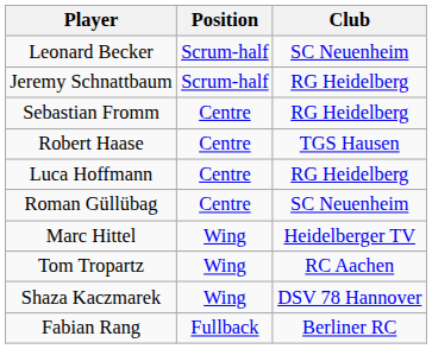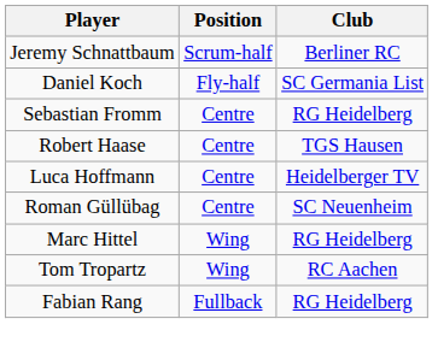 <table class="wikitable" style="text-align:center">
 <tr>
 <th>Player</th>
 <th>Position</th>
 <th>Club</th>
 </tr>
 <tr>
-<td>Leonard Becker</td>
+<td>Jeremy Schnattbaum</td>
 <td><a href='#'>Scrum-half</a></td>
-<td> <a href='#'>SC Neuenheim</a></td>
+<td> <a href='#'>Berliner RC</a></td>
 </tr>
 <tr>
-<td>Jeremy Schnattbaum</td>
-<td><a href='#'>Scrum-half</a></td>
-<td> <a href='#'>RG Heidelberg</a></td>
+<td>Daniel Koch</td>
+<td><a href='#'>Fly-half</a></td>
+<td> <a href='#'>SC Germania List</a></td>
 </tr>
 <tr>
 <td>Sebastian Fromm</td>
 <td><a href='#'>Centre</a></td>
 <td> <a href='#'>RG Heidelberg</a></td>
 </tr>
 <tr>
 <td>Robert Haase</td>
 <td><a href='#'>Centre</a></td>
 <td> <a href='#'>TGS Hausen</a></td>
 </tr>
 <tr>
 <td>Luca Hoffmann</td>
 <td><a href='#'>Centre</a></td>
-<td> <a href='#'>RG Heidelberg</a></td>
+<td> <a href='#'>Heidelberger TV</a></td>
 </tr>
 <tr>
 <td>Roman Güllübag</td>
 <td><a href='#'>Centre</a></td>
 <td> <a href='#'>SC Neuenheim</a></td>
 </tr>
 <tr>
 <td>Marc Hittel</td>
 <td><a href='#'>Wing</a></td>
-<td> <a href='#'>Heidelberger TV</a></td>
+<td> <a href='#'>RG Heidelberg</a></td>
 </tr>
 <tr>
 <td>Tom Tropartz</td>
 <td><a href='#'>Wing</a></td>
 <td> <a href='#'>RC Aachen</a></td>
 </tr>
 <tr>
-<td>Shaza Kaczmarek</td>
-<td><a href='#'>Wing</a></td>
-<td> <a href='#'>DSV 78 Hannover</a></td>
-</tr>
-<tr>
 <td>Fabian Rang</td>
 <td><a href='#'>Fullback</a></td>
-<td> <a href='#'>Berliner RC</a></td>
+<td> <a href='#'>RG Heidelberg</a></td>
 </tr>
 </table>
